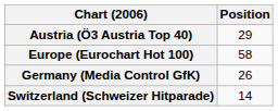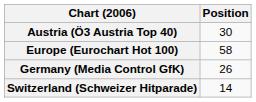 <table class="wikitable sortable plainrowheaders" style="text-align:center">
 <tr>
 <th scope="col">Chart (2006)</th>
 <th scope="col">Position</th>
 </tr>
 <tr>
 <th scope="row">Austria (Ö3 Austria Top 40)</th>
-<td>29</td>
+<td>30</td>
 </tr>
 <tr>
 <th scope="row">Europe (Eurochart Hot 100)</th>
 <td>58</td>
 </tr>
 <tr>
 <th scope="row">Germany (Media Control GfK)</th>
 <td>26</td>
 </tr>
 <tr>
 <th scope="row">Switzerland (Schweizer Hitparade)</th>
 <td>14</td>
 </tr>
 </table>
